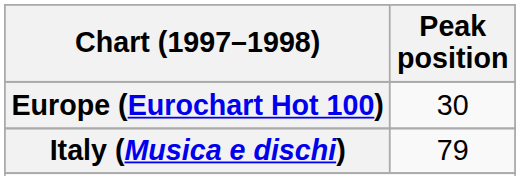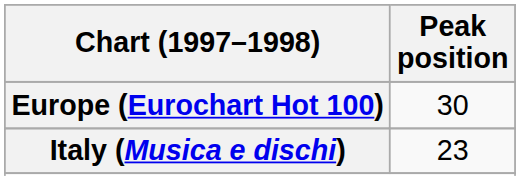 <table class="wikitable sortable plainrowheaders" style="text-align:center">
 <tr>
 <th scope="col">Chart (1997–1998)</th>
 <th scope="col">Peak<br>position</th>
 </tr>
 <tr>
 </tr>
 <tr>
 </tr>
 <tr>
 </tr>
 <tr>
 <th scope="row">Europe (<a href='#'>Eurochart Hot 100</a>)</th>
 <td>30</td>
 </tr>
 <tr>
 </tr>
 <tr>
 <th scope="row">Italy (<em><a href='#'>Musica e dischi</a></em>)</th>
-<td>79</td>
+<td>23</td>
 </tr>
 <tr>
 </tr>
 <tr>
 </tr>
 <tr>
 </tr>
 <tr>
 </tr>
 </table>
